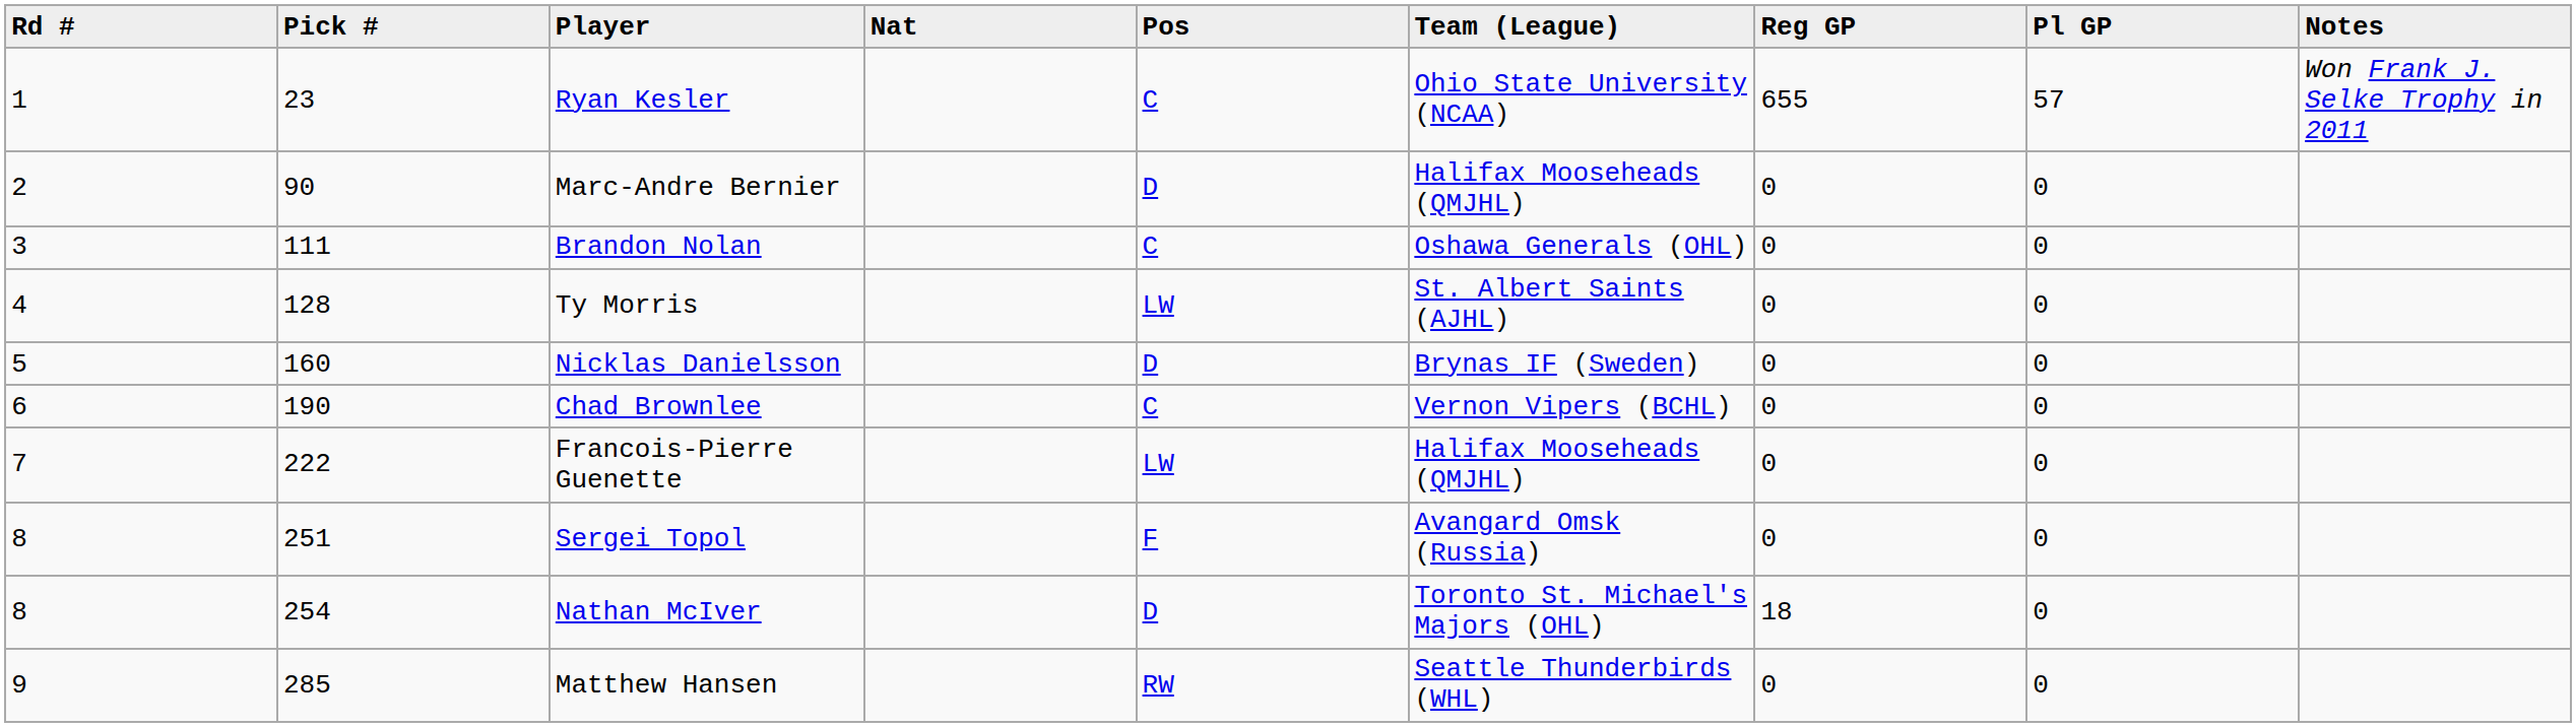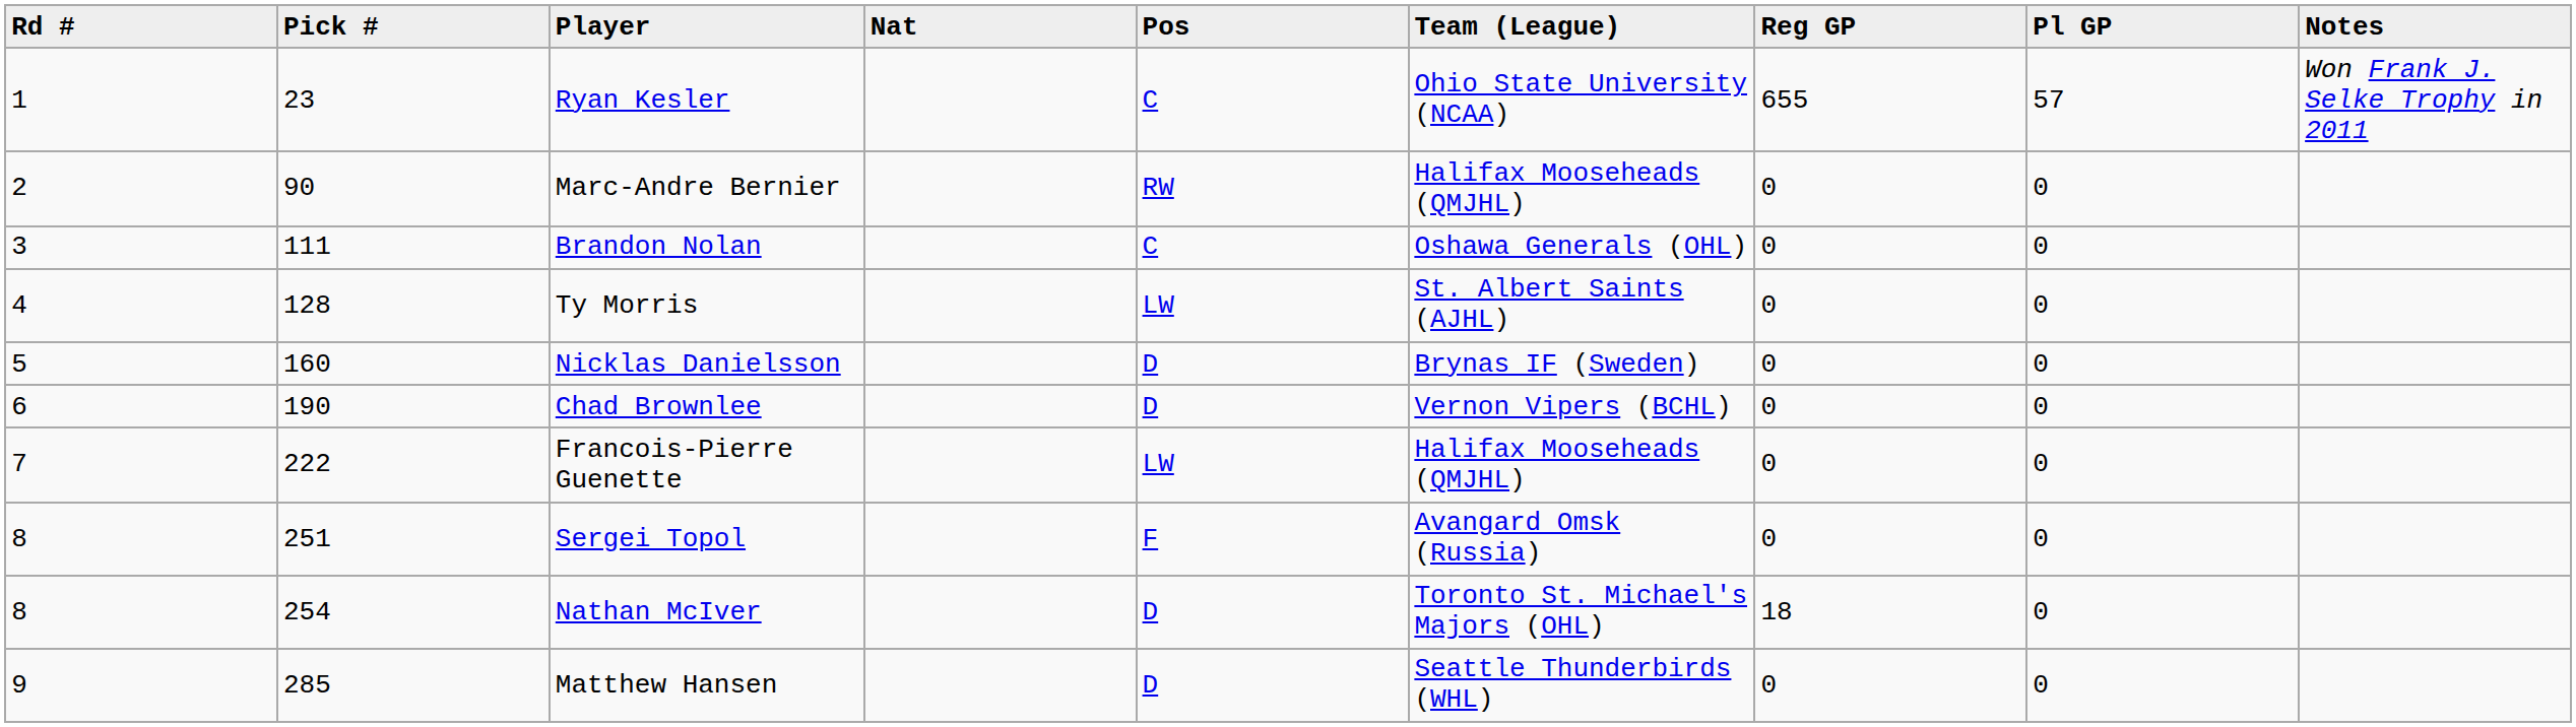 <table class="wikitable" style="width: 100%">
 <tr>
 <td width="5%"; bgcolor="#eeeeee"><strong>Rd #</strong></td>
 <td width="5%"; bgcolor="#eeeeee"><strong>Pick #</strong></td>
 <td width="5%"; bgcolor="#eeeeee"><strong>Player</strong></td>
 <td width="5%"; bgcolor="#eeeeee"><strong>Nat</strong></td>
 <td width="5%"; bgcolor="#eeeeee"><strong>Pos</strong></td>
 <td width="5%"; bgcolor="#eeeeee"><strong>Team (League)</strong></td>
 <td width="5%"; bgcolor="#eeeeee"><strong>Reg GP</strong></td>
 <td width="5%"; bgcolor="#eeeeee"><strong>Pl GP</strong></td>
 <td width="5%"; bgcolor="#eeeeee"><strong>Notes</strong></td>
 </tr>
 <tr>
 <td>1</td>
 <td>23</td>
 <td><a href='#'>Ryan Kesler</a></td>
 <td></td>
 <td><a href='#'>C</a></td>
 <td><a href='#'>Ohio State University</a> (<a href='#'>NCAA</a>)</td>
 <td>655</td>
 <td>57</td>
 <td><em>Won <a href='#'>Frank J. Selke Trophy</a> in <a href='#'>2011</a></em></td>
 </tr>
 <tr>
 <td>2</td>
 <td>90</td>
 <td>Marc-Andre Bernier</td>
 <td></td>
-<td><a href='#'>D</a></td>
+<td><a href='#'>RW</a></td>
 <td><a href='#'>Halifax Mooseheads</a> (<a href='#'>QMJHL</a>)</td>
 <td>0</td>
 <td>0</td>
 <td></td>
 </tr>
 <tr>
 <td>3</td>
 <td>111</td>
 <td><a href='#'>Brandon Nolan</a></td>
 <td></td>
 <td><a href='#'>C</a></td>
 <td><a href='#'>Oshawa Generals</a> (<a href='#'>OHL</a>)</td>
 <td>0</td>
 <td>0</td>
 <td></td>
 </tr>
 <tr>
 <td>4</td>
 <td>128</td>
 <td>Ty Morris</td>
 <td></td>
 <td><a href='#'>LW</a></td>
 <td><a href='#'>St. Albert Saints</a> (<a href='#'>AJHL</a>)</td>
 <td>0</td>
 <td>0</td>
 <td></td>
 </tr>
 <tr>
 <td>5</td>
 <td>160</td>
 <td><a href='#'>Nicklas Danielsson</a></td>
 <td></td>
 <td><a href='#'>D</a></td>
 <td><a href='#'>Brynas IF</a> (<a href='#'>Sweden</a>)</td>
 <td>0</td>
 <td>0</td>
 <td></td>
 </tr>
 <tr>
 <td>6</td>
 <td>190</td>
 <td><a href='#'>Chad Brownlee</a></td>
 <td></td>
-<td><a href='#'>C</a></td>
+<td><a href='#'>D</a></td>
 <td><a href='#'>Vernon Vipers</a> (<a href='#'>BCHL</a>)</td>
 <td>0</td>
 <td>0</td>
 <td></td>
 </tr>
 <tr>
 <td>7</td>
 <td>222</td>
 <td>Francois-Pierre Guenette</td>
 <td></td>
 <td><a href='#'>LW</a></td>
 <td><a href='#'>Halifax Mooseheads</a> (<a href='#'>QMJHL</a>)</td>
 <td>0</td>
 <td>0</td>
 <td></td>
 </tr>
 <tr>
 <td>8</td>
 <td>251</td>
 <td><a href='#'>Sergei Topol</a></td>
 <td></td>
 <td><a href='#'>F</a></td>
 <td><a href='#'>Avangard Omsk</a> (<a href='#'>Russia</a>)</td>
 <td>0</td>
 <td>0</td>
 <td></td>
 </tr>
 <tr>
 <td>8</td>
 <td>254</td>
 <td><a href='#'>Nathan McIver</a></td>
 <td></td>
 <td><a href='#'>D</a></td>
 <td><a href='#'>Toronto St. Michael's Majors</a> (<a href='#'>OHL</a>)</td>
 <td>18</td>
 <td>0</td>
 <td></td>
 </tr>
 <tr>
 <td>9</td>
 <td>285</td>
 <td>Matthew Hansen</td>
 <td></td>
-<td><a href='#'>RW</a></td>
+<td><a href='#'>D</a></td>
 <td><a href='#'>Seattle Thunderbirds</a> (<a href='#'>WHL</a>)</td>
 <td>0</td>
 <td>0</td>
 <td></td>
 </tr>
 <tr>
 </tr>
 </table>
